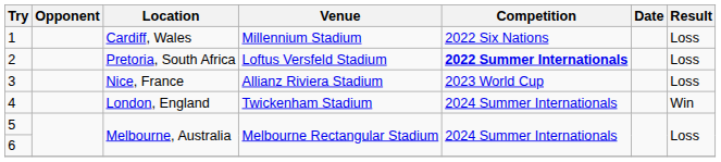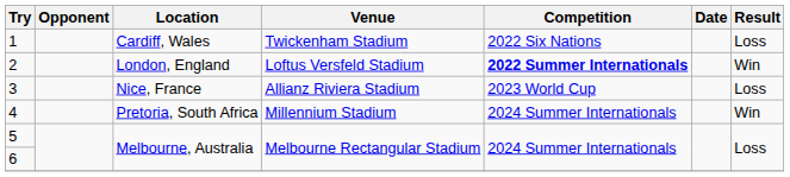 <table class="wikitable sortable" style="font-size:95%">
 <tr>
 <th>Try</th>
 <th>Opponent</th>
 <th>Location</th>
 <th>Venue</th>
 <th>Competition</th>
 <th>Date</th>
 <th>Result</th>
 </tr>
 <tr>
 <td>1</td>
 <td></td>
 <td><a href='#'>Cardiff</a>, Wales</td>
-<td><a href='#'>Millennium Stadium</a></td>
+<td><a href='#'>Twickenham Stadium</a></td>
 <td><a href='#'>2022 Six Nations</a></td>
 <td></td>
 <td>Loss</td>
 </tr>
 <tr>
 <td>2</td>
 <td></td>
-<td><a href='#'>Pretoria</a>, South Africa</td>
+<td><a href='#'>London</a>, England</td>
 <td><a href='#'>Loftus Versfeld Stadium</a></td>
 <td><strong><a href='#'>2022 Summer Internationals</a></strong></td>
 <td></td>
-<td>Loss</td>
+<td>Win</td>
 </tr>
 <tr>
 <td>3</td>
 <td></td>
 <td><a href='#'>Nice</a>, France</td>
 <td><a href='#'>Allianz Riviera Stadium</a></td>
 <td><a href='#'>2023 World Cup</a></td>
 <td></td>
 <td>Loss</td>
 </tr>
 <tr>
 <td>4</td>
 <td></td>
-<td><a href='#'>London</a>, England</td>
-<td><a href='#'>Twickenham Stadium</a></td>
+<td><a href='#'>Pretoria</a>, South Africa</td>
+<td><a href='#'>Millennium Stadium</a></td>
 <td><a href='#'>2024 Summer Internationals</a></td>
 <td></td>
 <td>Win</td>
 </tr>
 <tr>
 <td>5</td>
 <td rowspan=2></td>
 <td rowspan=2><a href='#'>Melbourne</a>, Australia</td>
 <td rowspan=2><a href='#'>Melbourne Rectangular Stadium</a></td>
 <td rowspan=2><a href='#'>2024 Summer Internationals</a></td>
 <td rowspan=2></td>
 <td rowspan=2>Loss</td>
 </tr>
 <tr>
 <td>6</td>
 </tr>
 <tr>
 </tr>
 </table>
